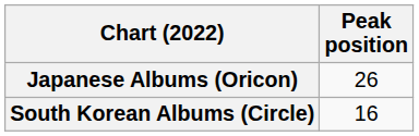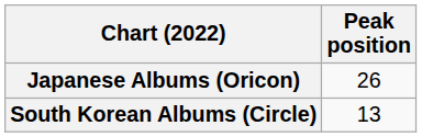 <table class="wikitable sortable plainrowheaders" style="text-align:center">
 <tr>
 <th scope="col">Chart (2022)</th>
 <th scope="col">Peak<br>position</th>
 </tr>
 <tr>
 <th scope="row">Japanese Albums (Oricon)</th>
 <td>26</td>
 </tr>
 <tr>
 <th scope="row">South Korean Albums (Circle)</th>
-<td>16</td>
+<td>13</td>
 </tr>
 </table>
